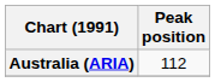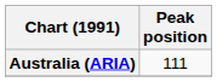 <table class="wikitable sortable plainrowheaders" style="text-align:center">
 <tr>
 <th>Chart (1991)</th>
 <th>Peak<br>position</th>
 </tr>
 <tr>
 <th scope="row">Australia (<a href='#'>ARIA</a>)</th>
-<td>112</td>
+<td>111</td>
 </tr>
 <tr>
 </tr>
 <tr>
 </tr>
 <tr>
 </tr>
 <tr>
 </tr>
 <tr>
 </tr>
 </table>
